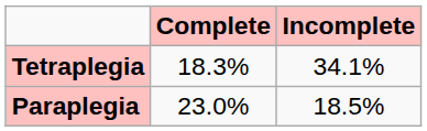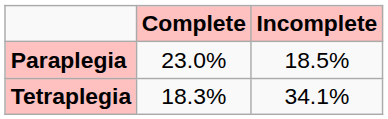 <table class="wikitable"  style="float: right; margin-left:15px; text-align: center;">
 <tr>
 <td></td>
 <th style="text-align:left;background-color:#ffc0c0;">Complete</th>
 <th style="text-align:left;background-color:#ffc0c0;">Incomplete</th>
 </tr>
 <tr>
+<th style="text-align:left;background-color:#ffc0c0;">Paraplegia</th>
+<td>23.0%</td>
+<td>18.5%</td>
+</tr>
+<tr>
 <th style="text-align:left;background-color:#ffc0c0;">Tetraplegia</th>
 <td>18.3%</td>
 <td>34.1%</td>
 </tr>
-<tr>
-<th style="text-align:left;background-color:#ffc0c0;">Paraplegia</th>
-<td>23.0%</td>
-<td>18.5%</td>
-</tr>
 </table>
